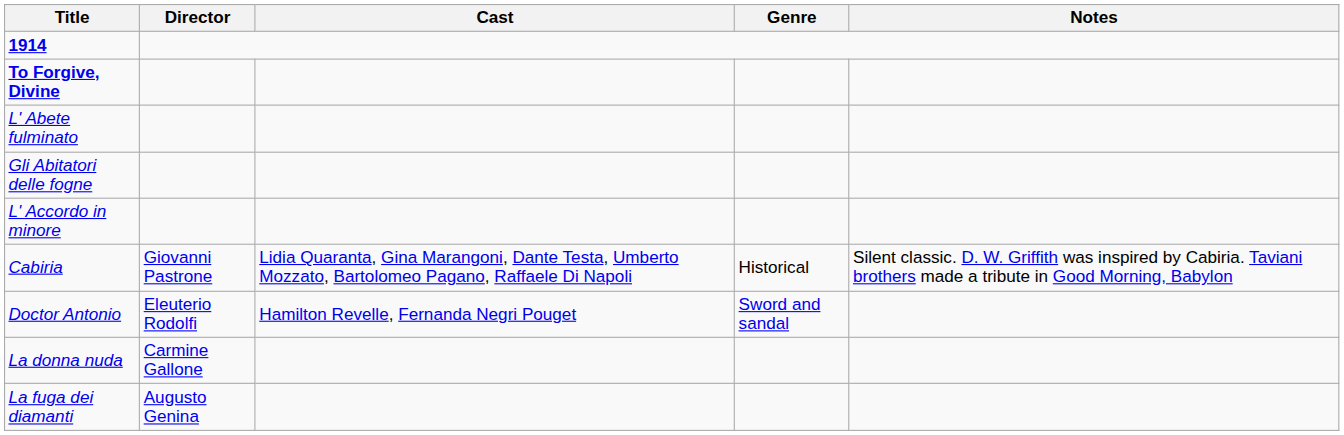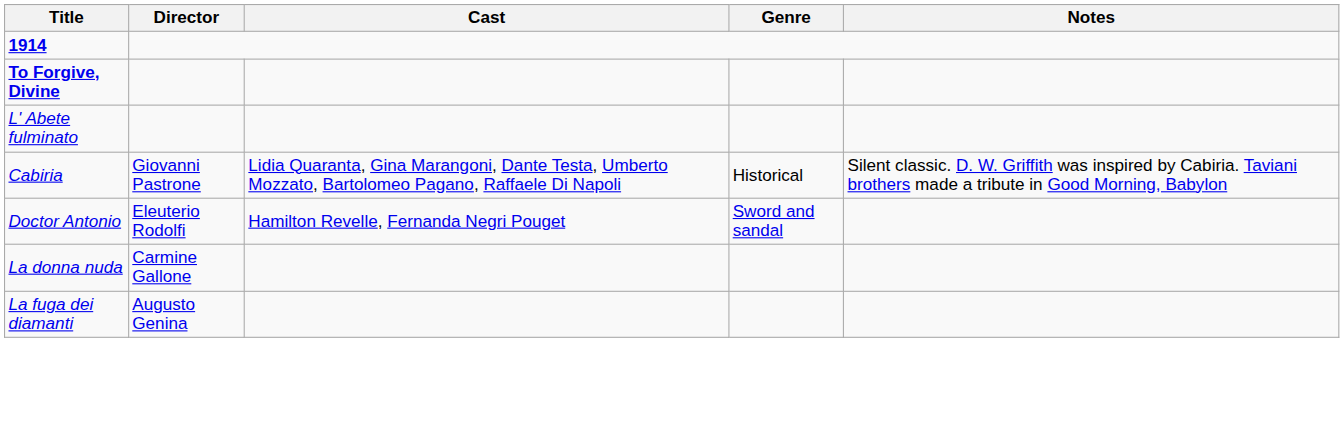 <table class="wikitable">
 <tr>
 <th>Title</th>
 <th>Director</th>
 <th>Cast</th>
 <th>Genre</th>
 <th>Notes</th>
 </tr>
 <tr>
 <td><strong><a href='#'>1914</a></strong></td>
 </tr>
 <tr>
 <td><strong><a href='#'>To Forgive, Divine</a></strong></td>
 <td></td>
 <td></td>
 <td></td>
 <td></td>
 </tr>
 <tr>
 <td><em><a href='#'>L' Abete fulminato</a></em></td>
-<td></td>
-<td></td>
-<td></td>
-<td></td>
-</tr>
-<tr>
-<td><em><a href='#'>Gli Abitatori delle fogne</a></em></td>
-<td></td>
-<td></td>
-<td></td>
-<td></td>
-</tr>
-<tr>
-<td><em><a href='#'>L' Accordo in minore</a></em></td>
 <td></td>
 <td></td>
 <td></td>
 <td></td>
 </tr>
 <tr>
 <td><em><a href='#'>Cabiria</a></em></td>
 <td><a href='#'>Giovanni Pastrone</a></td>
 <td><a href='#'>Lidia Quaranta</a>, <a href='#'>Gina Marangoni</a>, <a href='#'>Dante Testa</a>, <a href='#'>Umberto Mozzato</a>, <a href='#'>Bartolomeo Pagano</a>, <a href='#'>Raffaele Di Napoli</a></td>
 <td>Historical</td>
 <td>Silent classic. <a href='#'>D. W. Griffith</a> was inspired by Cabiria. <a href='#'>Taviani brothers</a> made a tribute in <a href='#'>Good Morning, Babylon</a></td>
 </tr>
 <tr>
 <td><em><a href='#'>Doctor Antonio</a></em></td>
 <td><a href='#'>Eleuterio Rodolfi</a></td>
 <td><a href='#'>Hamilton Revelle</a>, <a href='#'>Fernanda Negri Pouget</a></td>
 <td><a href='#'>Sword and sandal</a></td>
 <td></td>
 </tr>
 <tr>
 <td><em><a href='#'>La donna nuda</a></em></td>
 <td><a href='#'>Carmine Gallone</a></td>
 <td></td>
 <td></td>
 <td></td>
 </tr>
 <tr>
 <td><em><a href='#'>La fuga dei diamanti</a></em></td>
 <td><a href='#'>Augusto Genina</a></td>
 <td></td>
 <td></td>
 <td><br></td>
 </tr>
 </table>
